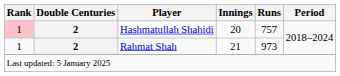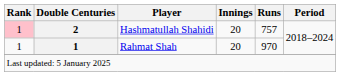 <table class="wikitable plainrowheaders sortable">
 <tr>
 <th scope=col>Rank</th>
 <th scope=col>Double Centuries</th>
 <th scope=col>Player</th>
 <th scope=col>Innings</th>
 <th scope=col>Runs</th>
 <th scope=col>Period</th>
 </tr>
 <tr>
 <td align=center style="background: pink;">1</td>
 <th>2</th>
 <td><a href='#'>Hashmatullah Shahidi</a></td>
 <td align=center>20</td>
 <td align=center>757</td>
 <td rowspan=2>2018–2024</td>
 </tr>
 <tr>
 <td align=center>1</td>
-<th>2</th>
+<th>1</th>
 <td><a href='#'>Rahmat Shah</a></td>
-<td align=center>21</td>
-<td align=center>973</td>
+<td align=center>20</td>
+<td align=center>970</td>
 </tr>
 <tr>
 </tr>
 <tr class=sortbottom>
 <td colspan=6><small>Last updated: 5 January 2025</small></td>
 </tr>
 </table>
